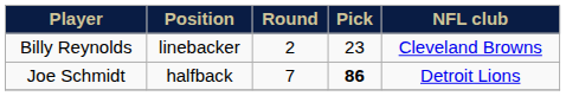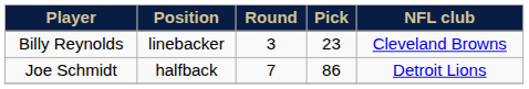 <table class="wikitable" width="80%">
 <tr align="center"  style="background:#091C44;color:#CEC499;">
 <td><strong>Player</strong></td>
 <td><strong>Position</strong></td>
 <td><strong>Round</strong></td>
 <td><strong>Pick</strong></td>
 <td><strong>NFL club</strong></td>
 </tr>
 <tr align="center" bgcolor="">
 <td>Billy Reynolds</td>
 <td>linebacker</td>
-<td>2</td>
+<td>3</td>
 <td>23</td>
 <td><a href='#'>Cleveland Browns</a></td>
 </tr>
 <tr align="center" bgcolor="">
 <td>Joe Schmidt</td>
 <td>halfback</td>
 <td>7</td>
-<td><strong>86</strong></td>
+<td>86</td>
 <td><a href='#'>Detroit Lions</a></td>
 </tr>
 <tr align="center" bgcolor="">
 </tr>
 </table>
